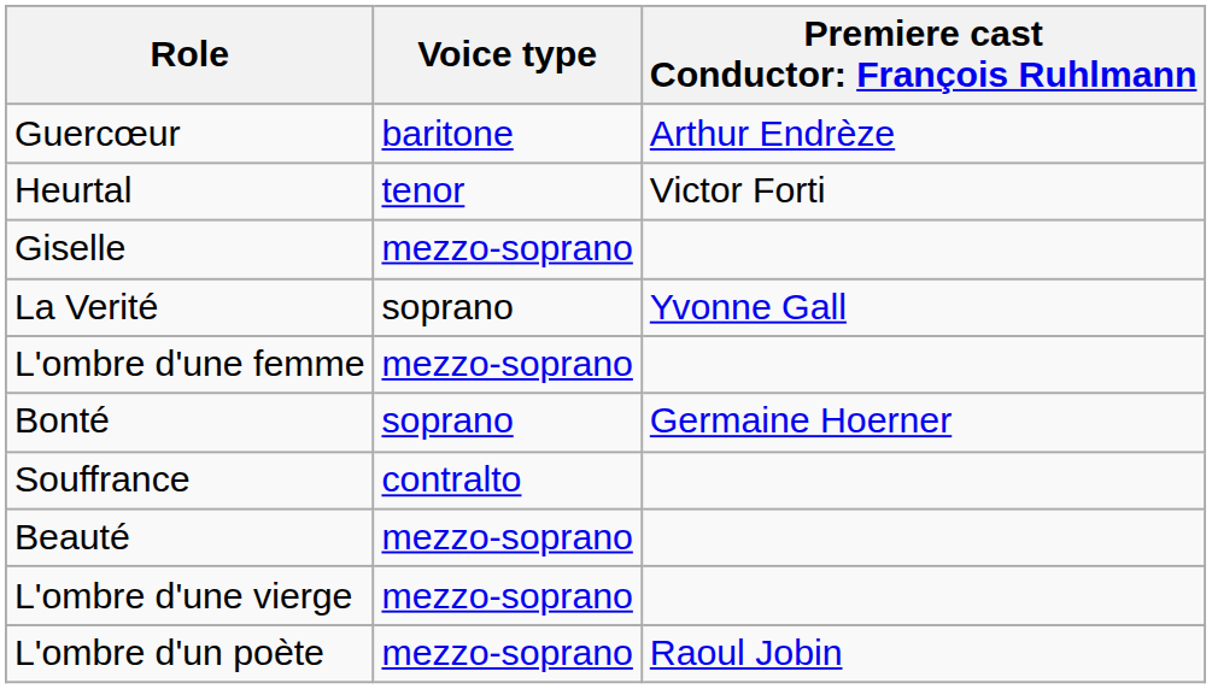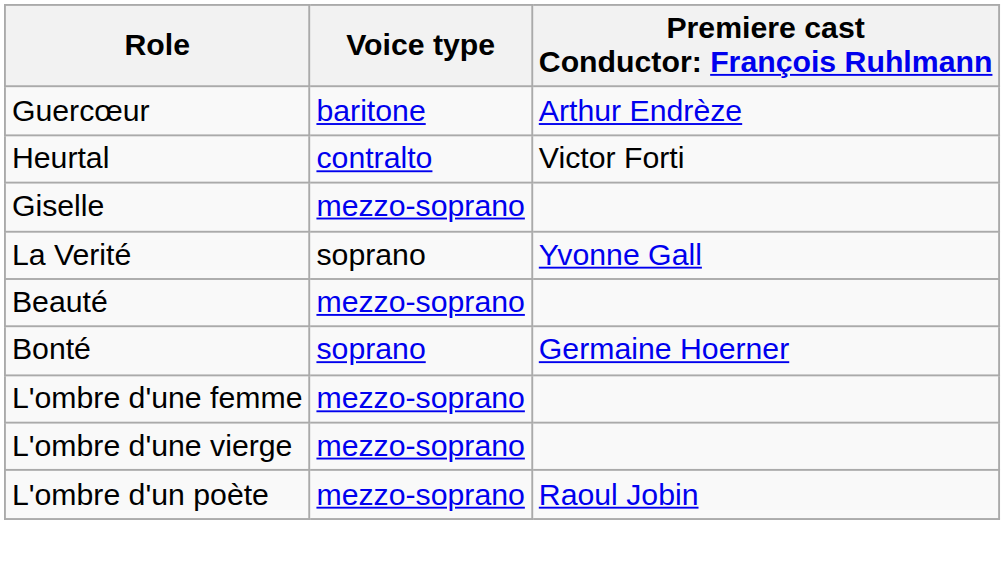 <table class="wikitable">
 <tr>
 <th>Role</th>
 <th>Voice type</th>
 <th>Premiere cast<br>Conductor: <a href='#'>François Ruhlmann</a></th>
 </tr>
 <tr>
 <td>Guercœur</td>
 <td><a href='#'>baritone</a></td>
 <td><a href='#'>Arthur Endrèze</a></td>
 </tr>
 <tr>
 <td>Heurtal</td>
-<td><a href='#'>tenor</a></td>
+<td><a href='#'>contralto</a></td>
 <td>Victor Forti</td>
 </tr>
 <tr>
 <td>Giselle</td>
 <td><a href='#'>mezzo-soprano</a></td>
 <td></td>
 </tr>
 <tr>
 <td>La Verité</td>
 <td>soprano</td>
 <td><a href='#'>Yvonne Gall</a></td>
 </tr>
 <tr>
-<td>L'ombre d'une femme</td>
+<td>Beauté</td>
 <td><a href='#'>mezzo-soprano</a></td>
 <td></td>
 </tr>
 <tr>
 <td>Bonté</td>
 <td><a href='#'>soprano</a></td>
 <td><a href='#'>Germaine Hoerner</a></td>
 </tr>
 <tr>
-<td>Souffrance</td>
-<td><a href='#'>contralto</a></td>
-<td></td>
-</tr>
-<tr>
-<td>Beauté</td>
+<td>L'ombre d'une femme</td>
 <td><a href='#'>mezzo-soprano</a></td>
 <td></td>
 </tr>
 <tr>
 <td>L'ombre d'une vierge</td>
 <td><a href='#'>mezzo-soprano</a></td>
 <td></td>
 </tr>
 <tr>
 <td>L'ombre d'un poète</td>
 <td><a href='#'>mezzo-soprano</a></td>
 <td><a href='#'>Raoul Jobin</a></td>
 </tr>
 </table>
